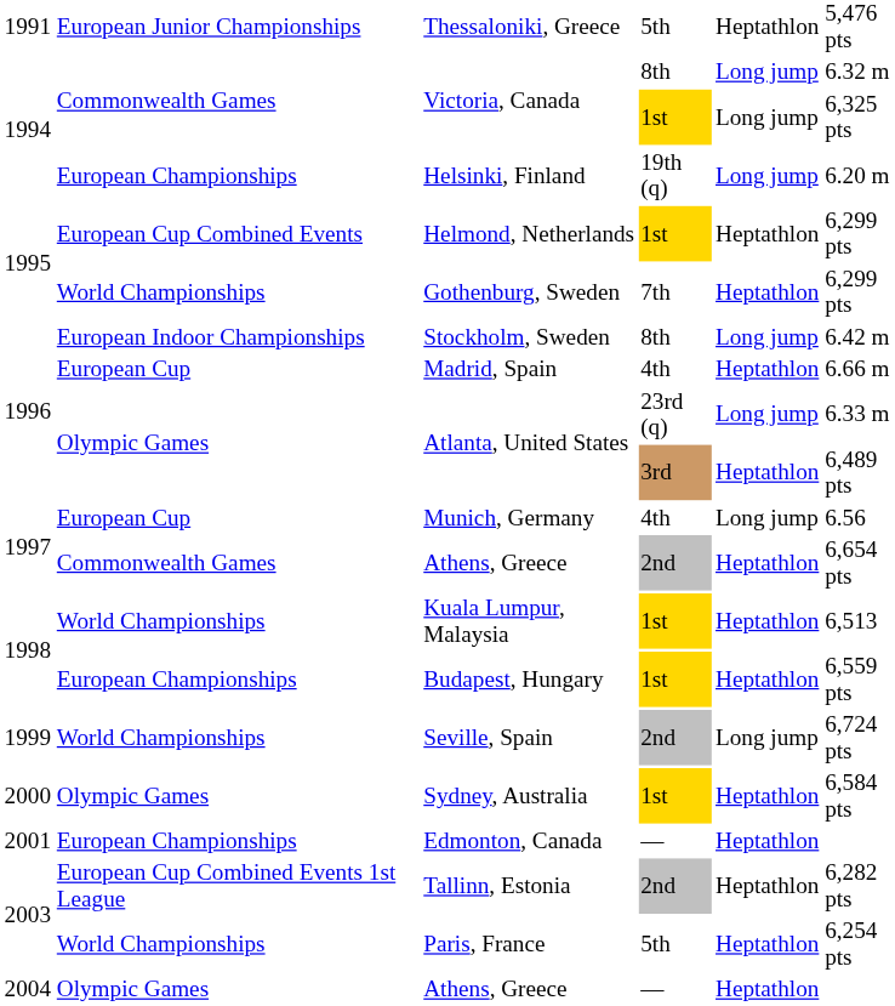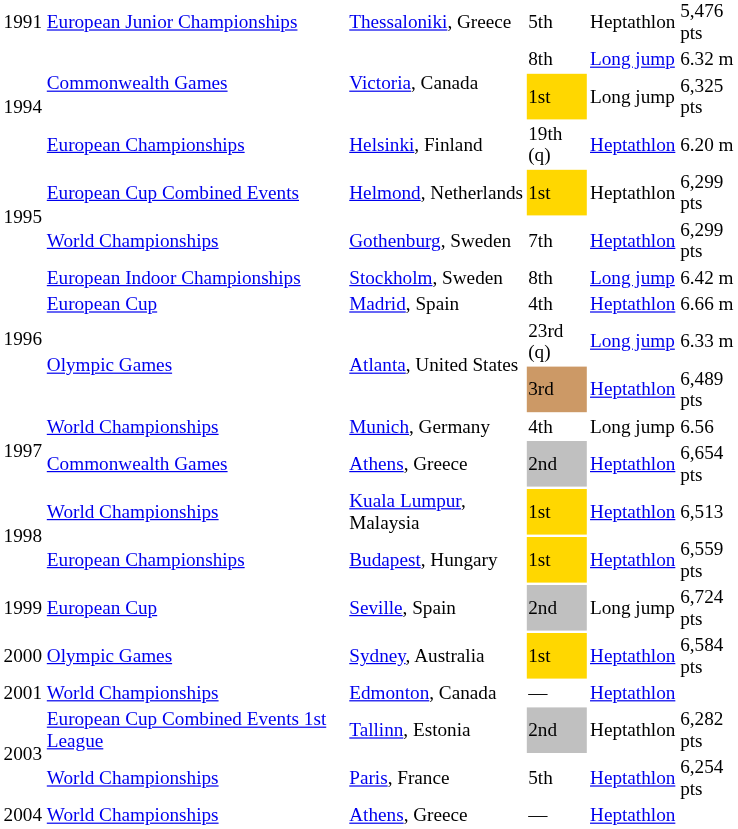 <table>
 <tr>
 <td>1991</td>
 <td><a href='#'>European Junior Championships</a></td>
 <td><a href='#'>Thessaloniki</a>, Greece</td>
 <td>5th</td>
 <td>Heptathlon</td>
 <td>5,476 pts</td>
 </tr>
 <tr>
 <td rowspan=3>1994</td>
 <td rowspan=2><a href='#'>Commonwealth Games</a></td>
 <td rowspan=2><a href='#'>Victoria</a>, Canada</td>
 <td>8th</td>
 <td><a href='#'>Long jump</a></td>
 <td>6.32 m</td>
 </tr>
 <tr>
 <td bgcolor=gold>1st</td>
 <td>Long jump</td>
 <td>6,325 pts</td>
 </tr>
 <tr>
 <td><a href='#'>European Championships</a></td>
 <td><a href='#'>Helsinki</a>, Finland</td>
 <td>19th (q)</td>
-<td><a href='#'>Long jump</a></td>
+<td><a href='#'>Heptathlon</a></td>
 <td>6.20 m</td>
 </tr>
 <tr>
 <td rowspan=2>1995</td>
 <td><a href='#'>European Cup Combined Events</a></td>
 <td><a href='#'>Helmond</a>, Netherlands</td>
 <td bgcolor=gold>1st</td>
 <td>Heptathlon</td>
 <td>6,299 pts</td>
 </tr>
 <tr>
 <td><a href='#'>World Championships</a></td>
 <td><a href='#'>Gothenburg</a>, Sweden</td>
 <td>7th</td>
 <td><a href='#'>Heptathlon</a></td>
 <td>6,299 pts</td>
 </tr>
 <tr>
 <td rowspan=4>1996</td>
 <td><a href='#'>European Indoor Championships</a></td>
 <td><a href='#'>Stockholm</a>, Sweden</td>
 <td>8th</td>
 <td><a href='#'>Long jump</a></td>
 <td>6.42 m</td>
 </tr>
 <tr>
 <td><a href='#'>European Cup</a></td>
 <td><a href='#'>Madrid</a>, Spain</td>
 <td>4th</td>
 <td><a href='#'>Heptathlon</a></td>
 <td>6.66 m</td>
 </tr>
 <tr>
 <td rowspan=2><a href='#'>Olympic Games</a></td>
 <td rowspan=2><a href='#'>Atlanta</a>, United States</td>
 <td>23rd (q)</td>
 <td><a href='#'>Long jump</a></td>
 <td>6.33 m</td>
 </tr>
 <tr>
 <td bgcolor=cc9966>3rd</td>
 <td><a href='#'>Heptathlon</a></td>
 <td>6,489 pts</td>
 </tr>
 <tr>
 <td rowspan=2>1997</td>
-<td><a href='#'>European Cup</a></td>
+<td><a href='#'>World Championships</a></td>
 <td><a href='#'>Munich</a>, Germany</td>
 <td>4th</td>
 <td>Long jump</td>
 <td>6.56</td>
 </tr>
 <tr>
 <td><a href='#'>Commonwealth Games</a></td>
 <td><a href='#'>Athens</a>, Greece</td>
 <td bgcolor=silver>2nd</td>
 <td><a href='#'>Heptathlon</a></td>
 <td>6,654 pts</td>
 </tr>
 <tr>
 <td rowspan=2>1998</td>
 <td><a href='#'>World Championships</a></td>
 <td><a href='#'>Kuala Lumpur</a>, Malaysia</td>
 <td bgcolor=gold>1st</td>
 <td><a href='#'>Heptathlon</a></td>
 <td>6,513</td>
 </tr>
 <tr>
 <td><a href='#'>European Championships</a></td>
 <td><a href='#'>Budapest</a>, Hungary</td>
 <td bgcolor=gold>1st</td>
 <td><a href='#'>Heptathlon</a></td>
 <td>6,559 pts</td>
 </tr>
 <tr>
 <td>1999</td>
-<td><a href='#'>World Championships</a></td>
+<td><a href='#'>European Cup</a></td>
 <td><a href='#'>Seville</a>, Spain</td>
 <td bgcolor=silver>2nd</td>
 <td>Long jump</td>
 <td>6,724 pts</td>
 </tr>
 <tr>
 <td>2000</td>
 <td><a href='#'>Olympic Games</a></td>
 <td><a href='#'>Sydney</a>, Australia</td>
 <td bgcolor=gold>1st</td>
 <td><a href='#'>Heptathlon</a></td>
 <td>6,584 pts</td>
 </tr>
 <tr>
 <td>2001</td>
-<td><a href='#'>European Championships</a></td>
+<td><a href='#'>World Championships</a></td>
 <td><a href='#'>Edmonton</a>, Canada</td>
 <td>—</td>
 <td><a href='#'>Heptathlon</a></td>
 <td></td>
 </tr>
 <tr>
 <td rowspan=2>2003</td>
 <td><a href='#'>European Cup Combined Events 1st League</a></td>
 <td><a href='#'>Tallinn</a>, Estonia</td>
 <td bgcolor=silver>2nd</td>
 <td>Heptathlon</td>
 <td>6,282 pts</td>
 </tr>
 <tr>
 <td><a href='#'>World Championships</a></td>
 <td><a href='#'>Paris</a>, France</td>
 <td>5th</td>
 <td><a href='#'>Heptathlon</a></td>
 <td>6,254 pts</td>
 </tr>
 <tr>
 <td>2004</td>
-<td><a href='#'>Olympic Games</a></td>
+<td><a href='#'>World Championships</a></td>
 <td><a href='#'>Athens</a>, Greece</td>
 <td>—</td>
 <td><a href='#'>Heptathlon</a></td>
 <td></td>
 </tr>
 </table>
